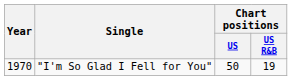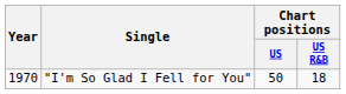 <table class="wikitable" style="text-align:center;">
 <tr>
 <th rowspan="2">Year</th>
 <th rowspan="2">Single</th>
 <th colspan="2">Chart positions</th>
 </tr>
 <tr style="font-size:smaller;">
 <th width="40"><a href='#'>US</a></th>
 <th width="40"><a href='#'>US<br>R&B</a></th>
 </tr>
 <tr>
 <td>1970</td>
 <td align="left">"I'm So Glad I Fell for You"</td>
 <td>50</td>
-<td>19</td>
+<td>18</td>
 </tr>
 </table>
